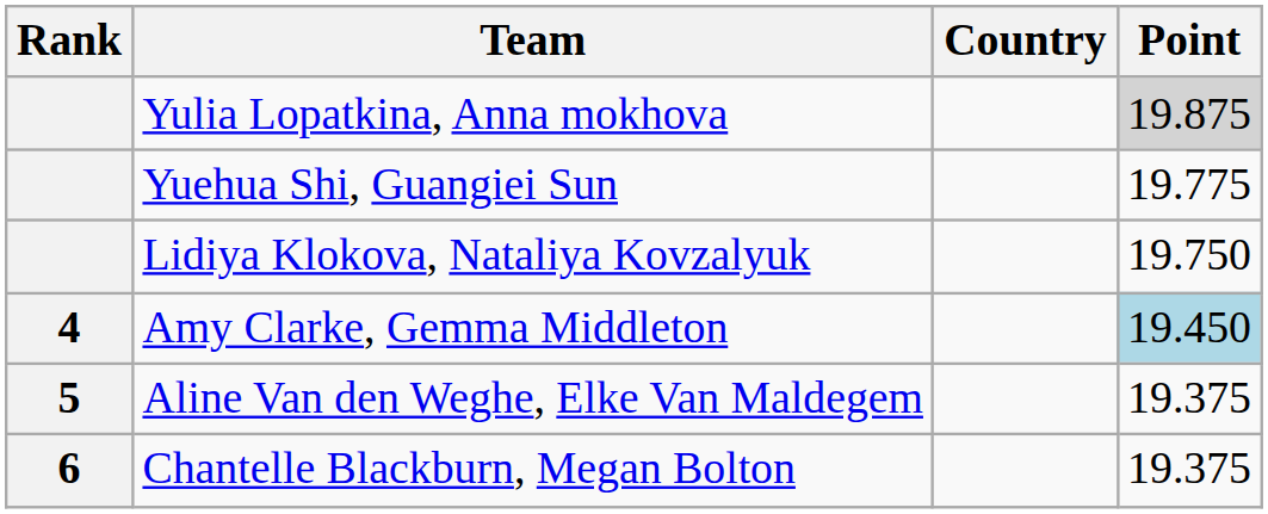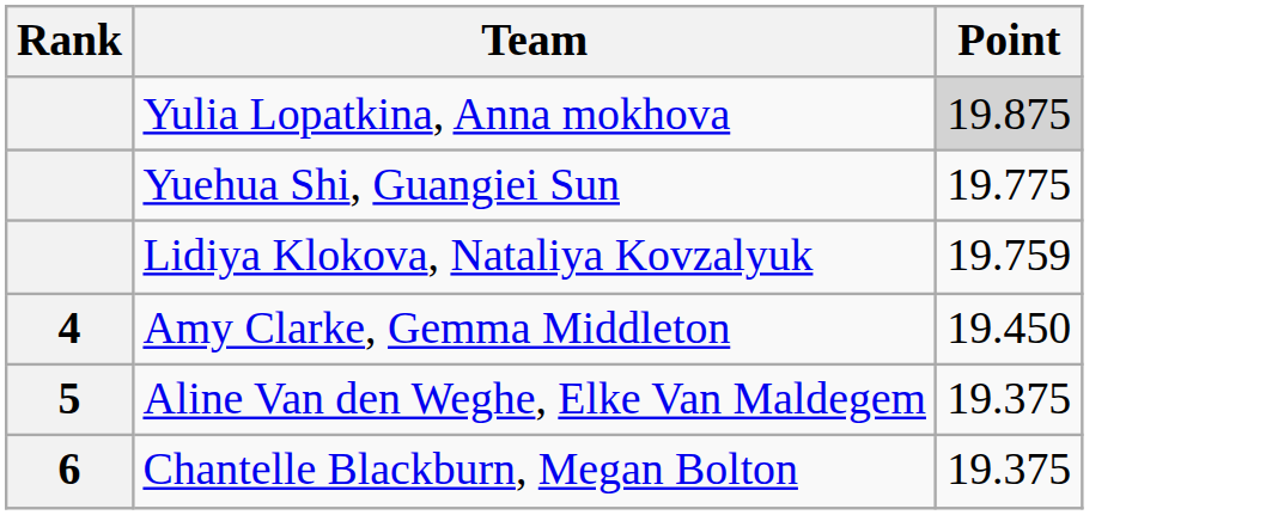 <table class="wikitable sortable">
 <tr>
 <th>Rank</th>
 <th>Team</th>
-<th>Country</th>
 <th>Point</th>
 </tr>
 <tr>
 <th></th>
 <td><a href='#'>Yulia Lopatkina</a>, <a href='#'>Anna mokhova</a></td>
-<td></td>
 <td style="background: lightgrey;">19.875</td>
 </tr>
 <tr>
 <th></th>
 <td><a href='#'>Yuehua Shi</a>, <a href='#'>Guangiei Sun</a></td>
-<td></td>
 <td>19.775</td>
 </tr>
 <tr>
 <th></th>
 <td><a href='#'>Lidiya Klokova</a>, <a href='#'>Nataliya Kovzalyuk</a></td>
-<td></td>
-<td>19.750</td>
+<td>19.759</td>
 </tr>
 <tr>
 <th>4</th>
 <td><a href='#'>Amy Clarke</a>, <a href='#'>Gemma Middleton</a></td>
-<td></td>
-<td style="background: lightblue;">19.450</td>
+<td>19.450</td>
 </tr>
 <tr>
 <th>5</th>
 <td><a href='#'>Aline Van den Weghe</a>, <a href='#'>Elke Van Maldegem</a></td>
-<td></td>
 <td>19.375</td>
 </tr>
 <tr>
 <th>6</th>
 <td><a href='#'>Chantelle Blackburn</a>, <a href='#'>Megan Bolton</a></td>
-<td></td>
 <td>19.375</td>
 </tr>
 </table>
